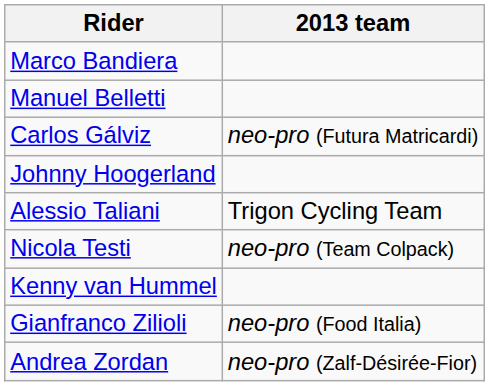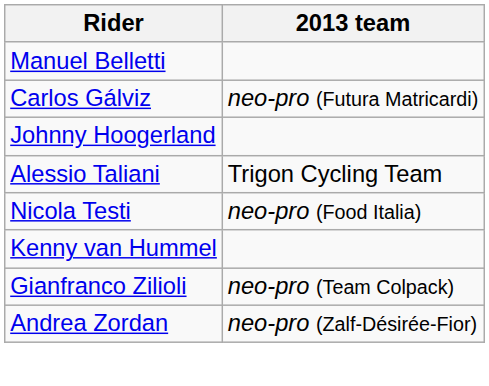 <table class="wikitable">
 <tr>
 <th>Rider</th>
 <th>2013 team</th>
-</tr>
-<tr>
-<td><a href='#'>Marco Bandiera</a></td>
-<td></td>
 </tr>
 <tr>
 <td><a href='#'>Manuel Belletti</a></td>
 <td></td>
 </tr>
 <tr>
 <td><a href='#'>Carlos Gálviz</a></td>
 <td><em>neo-pro</em> <small>(Futura Matricardi)</small></td>
 </tr>
 <tr>
 <td><a href='#'>Johnny Hoogerland</a></td>
 <td></td>
 </tr>
 <tr>
 <td><a href='#'>Alessio Taliani</a></td>
 <td>Trigon Cycling Team</td>
 </tr>
 <tr>
 <td><a href='#'>Nicola Testi</a></td>
-<td><em>neo-pro</em> <small>(Team Colpack)</small></td>
+<td><em>neo-pro</em> <small>(Food Italia)</small></td>
 </tr>
 <tr>
 <td><a href='#'>Kenny van Hummel</a></td>
 <td></td>
 </tr>
 <tr>
 <td><a href='#'>Gianfranco Zilioli</a></td>
-<td><em>neo-pro</em> <small>(Food Italia)</small></td>
+<td><em>neo-pro</em> <small>(Team Colpack)</small></td>
 </tr>
 <tr>
 <td><a href='#'>Andrea Zordan</a></td>
 <td><em>neo-pro</em> <small>(Zalf-Désirée-Fior)</small></td>
 </tr>
 </table>
